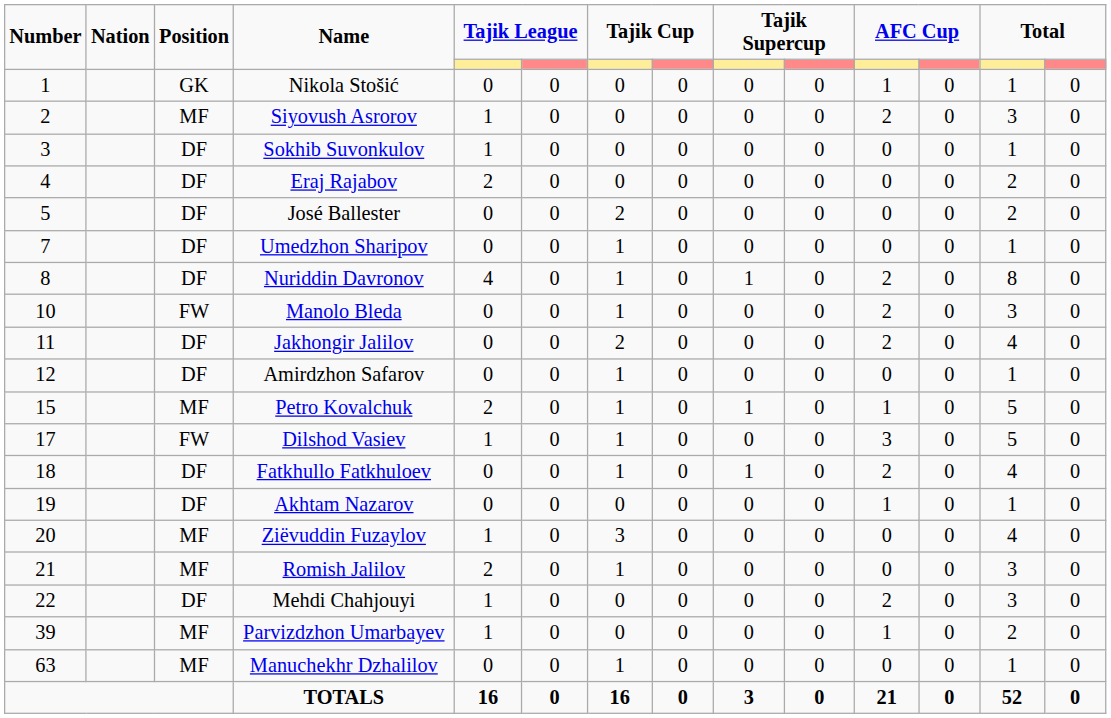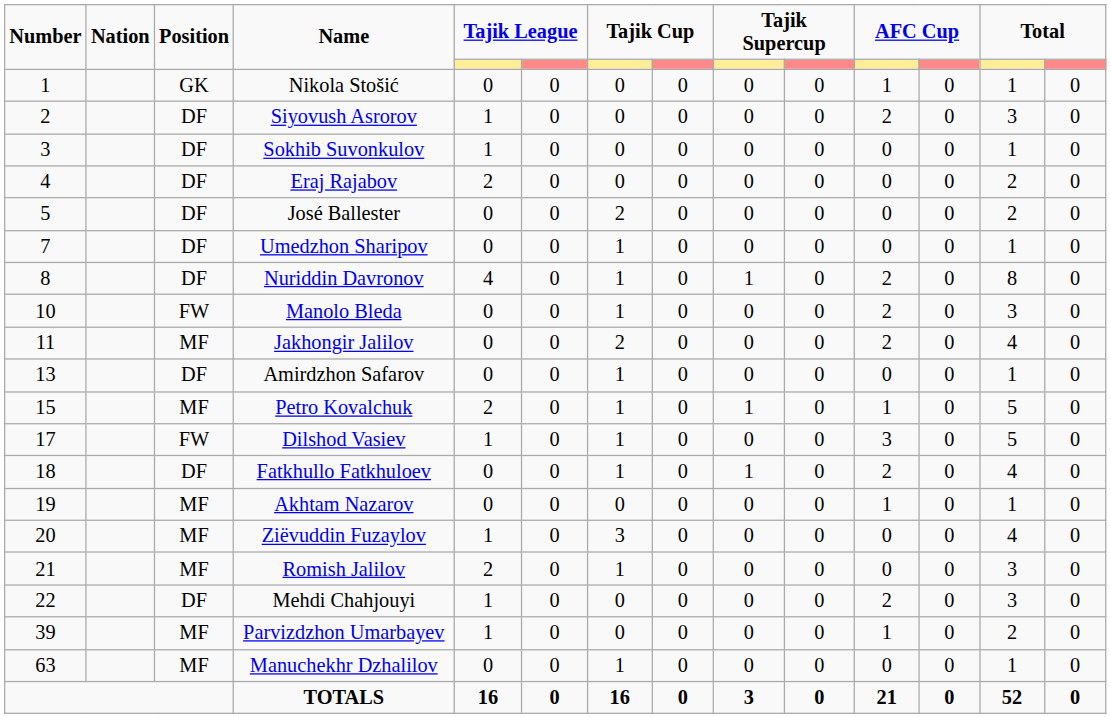 <table class="wikitable" style="text-align:center;">
 <tr>
 <td rowspan=2  style="width:5%; text-align:center;"><strong>Number</strong></td>
 <td rowspan=2  style="width:5%; text-align:center;"><strong>Nation</strong></td>
 <td rowspan=2  style="width:5%; text-align:center;"><strong>Position</strong></td>
 <td rowspan=2  style="width:20%; text-align:center;"><strong>Name</strong></td>
 <td colspan=2 style="text-align:center;"><strong><a href='#'>Tajik League</a></strong></td>
 <td colspan=2 style="text-align:center;"><strong>Tajik Cup</strong></td>
 <td colspan=2 style="text-align:center;"><strong>Tajik Supercup</strong></td>
 <td colspan=2 style="text-align:center;"><strong><a href='#'>AFC Cup</a></strong></td>
 <td colspan=2 style="text-align:center;"><strong>Total</strong></td>
 </tr>
 <tr>
 <th style="width:60px; background:#fe9;"></th>
 <th style="width:60px; background:#ff8888;"></th>
 <th style="width:60px; background:#fe9;"></th>
 <th style="width:60px; background:#ff8888;"></th>
 <th style="width:60px; background:#fe9;"></th>
 <th style="width:60px; background:#ff8888;"></th>
 <th style="width:60px; background:#fe9;"></th>
 <th style="width:60px; background:#ff8888;"></th>
 <th style="width:60px; background:#fe9;"></th>
 <th style="width:60px; background:#ff8888;"></th>
 </tr>
 <tr>
 <td>1</td>
 <td></td>
 <td>GK</td>
 <td>Nikola Stošić</td>
 <td>0</td>
 <td>0</td>
 <td>0</td>
 <td>0</td>
 <td>0</td>
 <td>0</td>
 <td>1</td>
 <td>0</td>
 <td>1</td>
 <td>0</td>
 </tr>
 <tr>
 <td>2</td>
 <td></td>
-<td>MF</td>
+<td>DF</td>
 <td><a href='#'>Siyovush Asrorov</a></td>
 <td>1</td>
 <td>0</td>
 <td>0</td>
 <td>0</td>
 <td>0</td>
 <td>0</td>
 <td>2</td>
 <td>0</td>
 <td>3</td>
 <td>0</td>
 </tr>
 <tr>
 <td>3</td>
 <td></td>
 <td>DF</td>
 <td><a href='#'>Sokhib Suvonkulov</a></td>
 <td>1</td>
 <td>0</td>
 <td>0</td>
 <td>0</td>
 <td>0</td>
 <td>0</td>
 <td>0</td>
 <td>0</td>
 <td>1</td>
 <td>0</td>
 </tr>
 <tr>
 <td>4</td>
 <td></td>
 <td>DF</td>
 <td><a href='#'>Eraj Rajabov</a></td>
 <td>2</td>
 <td>0</td>
 <td>0</td>
 <td>0</td>
 <td>0</td>
 <td>0</td>
 <td>0</td>
 <td>0</td>
 <td>2</td>
 <td>0</td>
 </tr>
 <tr>
 <td>5</td>
 <td></td>
 <td>DF</td>
 <td>José Ballester</td>
 <td>0</td>
 <td>0</td>
 <td>2</td>
 <td>0</td>
 <td>0</td>
 <td>0</td>
 <td>0</td>
 <td>0</td>
 <td>2</td>
 <td>0</td>
 </tr>
 <tr>
 <td>7</td>
 <td></td>
 <td>DF</td>
 <td><a href='#'>Umedzhon Sharipov</a></td>
 <td>0</td>
 <td>0</td>
 <td>1</td>
 <td>0</td>
 <td>0</td>
 <td>0</td>
 <td>0</td>
 <td>0</td>
 <td>1</td>
 <td>0</td>
 </tr>
 <tr>
 <td>8</td>
 <td></td>
 <td>DF</td>
 <td><a href='#'>Nuriddin Davronov</a></td>
 <td>4</td>
 <td>0</td>
 <td>1</td>
 <td>0</td>
 <td>1</td>
 <td>0</td>
 <td>2</td>
 <td>0</td>
 <td>8</td>
 <td>0</td>
 </tr>
 <tr>
 <td>10</td>
 <td></td>
 <td>FW</td>
 <td><a href='#'>Manolo Bleda</a></td>
 <td>0</td>
 <td>0</td>
 <td>1</td>
 <td>0</td>
 <td>0</td>
 <td>0</td>
 <td>2</td>
 <td>0</td>
 <td>3</td>
 <td>0</td>
 </tr>
 <tr>
 <td>11</td>
 <td></td>
-<td>DF</td>
+<td>MF</td>
 <td><a href='#'>Jakhongir Jalilov</a></td>
 <td>0</td>
 <td>0</td>
 <td>2</td>
 <td>0</td>
 <td>0</td>
 <td>0</td>
 <td>2</td>
 <td>0</td>
 <td>4</td>
 <td>0</td>
 </tr>
 <tr>
-<td>12</td>
+<td>13</td>
 <td></td>
 <td>DF</td>
 <td>Amirdzhon Safarov</td>
 <td>0</td>
 <td>0</td>
 <td>1</td>
 <td>0</td>
 <td>0</td>
 <td>0</td>
 <td>0</td>
 <td>0</td>
 <td>1</td>
 <td>0</td>
 </tr>
 <tr>
 <td>15</td>
 <td></td>
 <td>MF</td>
 <td><a href='#'>Petro Kovalchuk</a></td>
 <td>2</td>
 <td>0</td>
 <td>1</td>
 <td>0</td>
 <td>1</td>
 <td>0</td>
 <td>1</td>
 <td>0</td>
 <td>5</td>
 <td>0</td>
 </tr>
 <tr>
 <td>17</td>
 <td></td>
 <td>FW</td>
 <td><a href='#'>Dilshod Vasiev</a></td>
 <td>1</td>
 <td>0</td>
 <td>1</td>
 <td>0</td>
 <td>0</td>
 <td>0</td>
 <td>3</td>
 <td>0</td>
 <td>5</td>
 <td>0</td>
 </tr>
 <tr>
 <td>18</td>
 <td></td>
 <td>DF</td>
 <td><a href='#'>Fatkhullo Fatkhuloev</a></td>
 <td>0</td>
 <td>0</td>
 <td>1</td>
 <td>0</td>
 <td>1</td>
 <td>0</td>
 <td>2</td>
 <td>0</td>
 <td>4</td>
 <td>0</td>
 </tr>
 <tr>
 <td>19</td>
 <td></td>
-<td>DF</td>
+<td>MF</td>
 <td><a href='#'>Akhtam Nazarov</a></td>
 <td>0</td>
 <td>0</td>
 <td>0</td>
 <td>0</td>
 <td>0</td>
 <td>0</td>
 <td>1</td>
 <td>0</td>
 <td>1</td>
 <td>0</td>
 </tr>
 <tr>
 <td>20</td>
 <td></td>
 <td>MF</td>
 <td><a href='#'>Ziёvuddin Fuzaylov</a></td>
 <td>1</td>
 <td>0</td>
 <td>3</td>
 <td>0</td>
 <td>0</td>
 <td>0</td>
 <td>0</td>
 <td>0</td>
 <td>4</td>
 <td>0</td>
 </tr>
 <tr>
 <td>21</td>
 <td></td>
 <td>MF</td>
 <td><a href='#'>Romish Jalilov</a></td>
 <td>2</td>
 <td>0</td>
 <td>1</td>
 <td>0</td>
 <td>0</td>
 <td>0</td>
 <td>0</td>
 <td>0</td>
 <td>3</td>
 <td>0</td>
 </tr>
 <tr>
 <td>22</td>
 <td></td>
 <td>DF</td>
 <td>Mehdi Chahjouyi</td>
 <td>1</td>
 <td>0</td>
 <td>0</td>
 <td>0</td>
 <td>0</td>
 <td>0</td>
 <td>2</td>
 <td>0</td>
 <td>3</td>
 <td>0</td>
 </tr>
 <tr>
 <td>39</td>
 <td></td>
 <td>MF</td>
 <td><a href='#'>Parvizdzhon Umarbayev</a></td>
 <td>1</td>
 <td>0</td>
 <td>0</td>
 <td>0</td>
 <td>0</td>
 <td>0</td>
 <td>1</td>
 <td>0</td>
 <td>2</td>
 <td>0</td>
 </tr>
 <tr>
 <td>63</td>
 <td></td>
 <td>MF</td>
 <td><a href='#'>Manuchekhr Dzhalilov</a></td>
 <td>0</td>
 <td>0</td>
 <td>1</td>
 <td>0</td>
 <td>0</td>
 <td>0</td>
 <td>0</td>
 <td>0</td>
 <td>1</td>
 <td>0</td>
 </tr>
 <tr>
 <td colspan=3></td>
 <td><strong>TOTALS</strong></td>
 <td><strong>16</strong></td>
 <td><strong>0</strong></td>
 <td><strong>16</strong></td>
 <td><strong>0</strong></td>
 <td><strong>3</strong></td>
 <td><strong>0</strong></td>
 <td><strong>21</strong></td>
 <td><strong>0</strong></td>
 <td><strong>52</strong></td>
 <td><strong>0</strong></td>
 </tr>
 </table>
